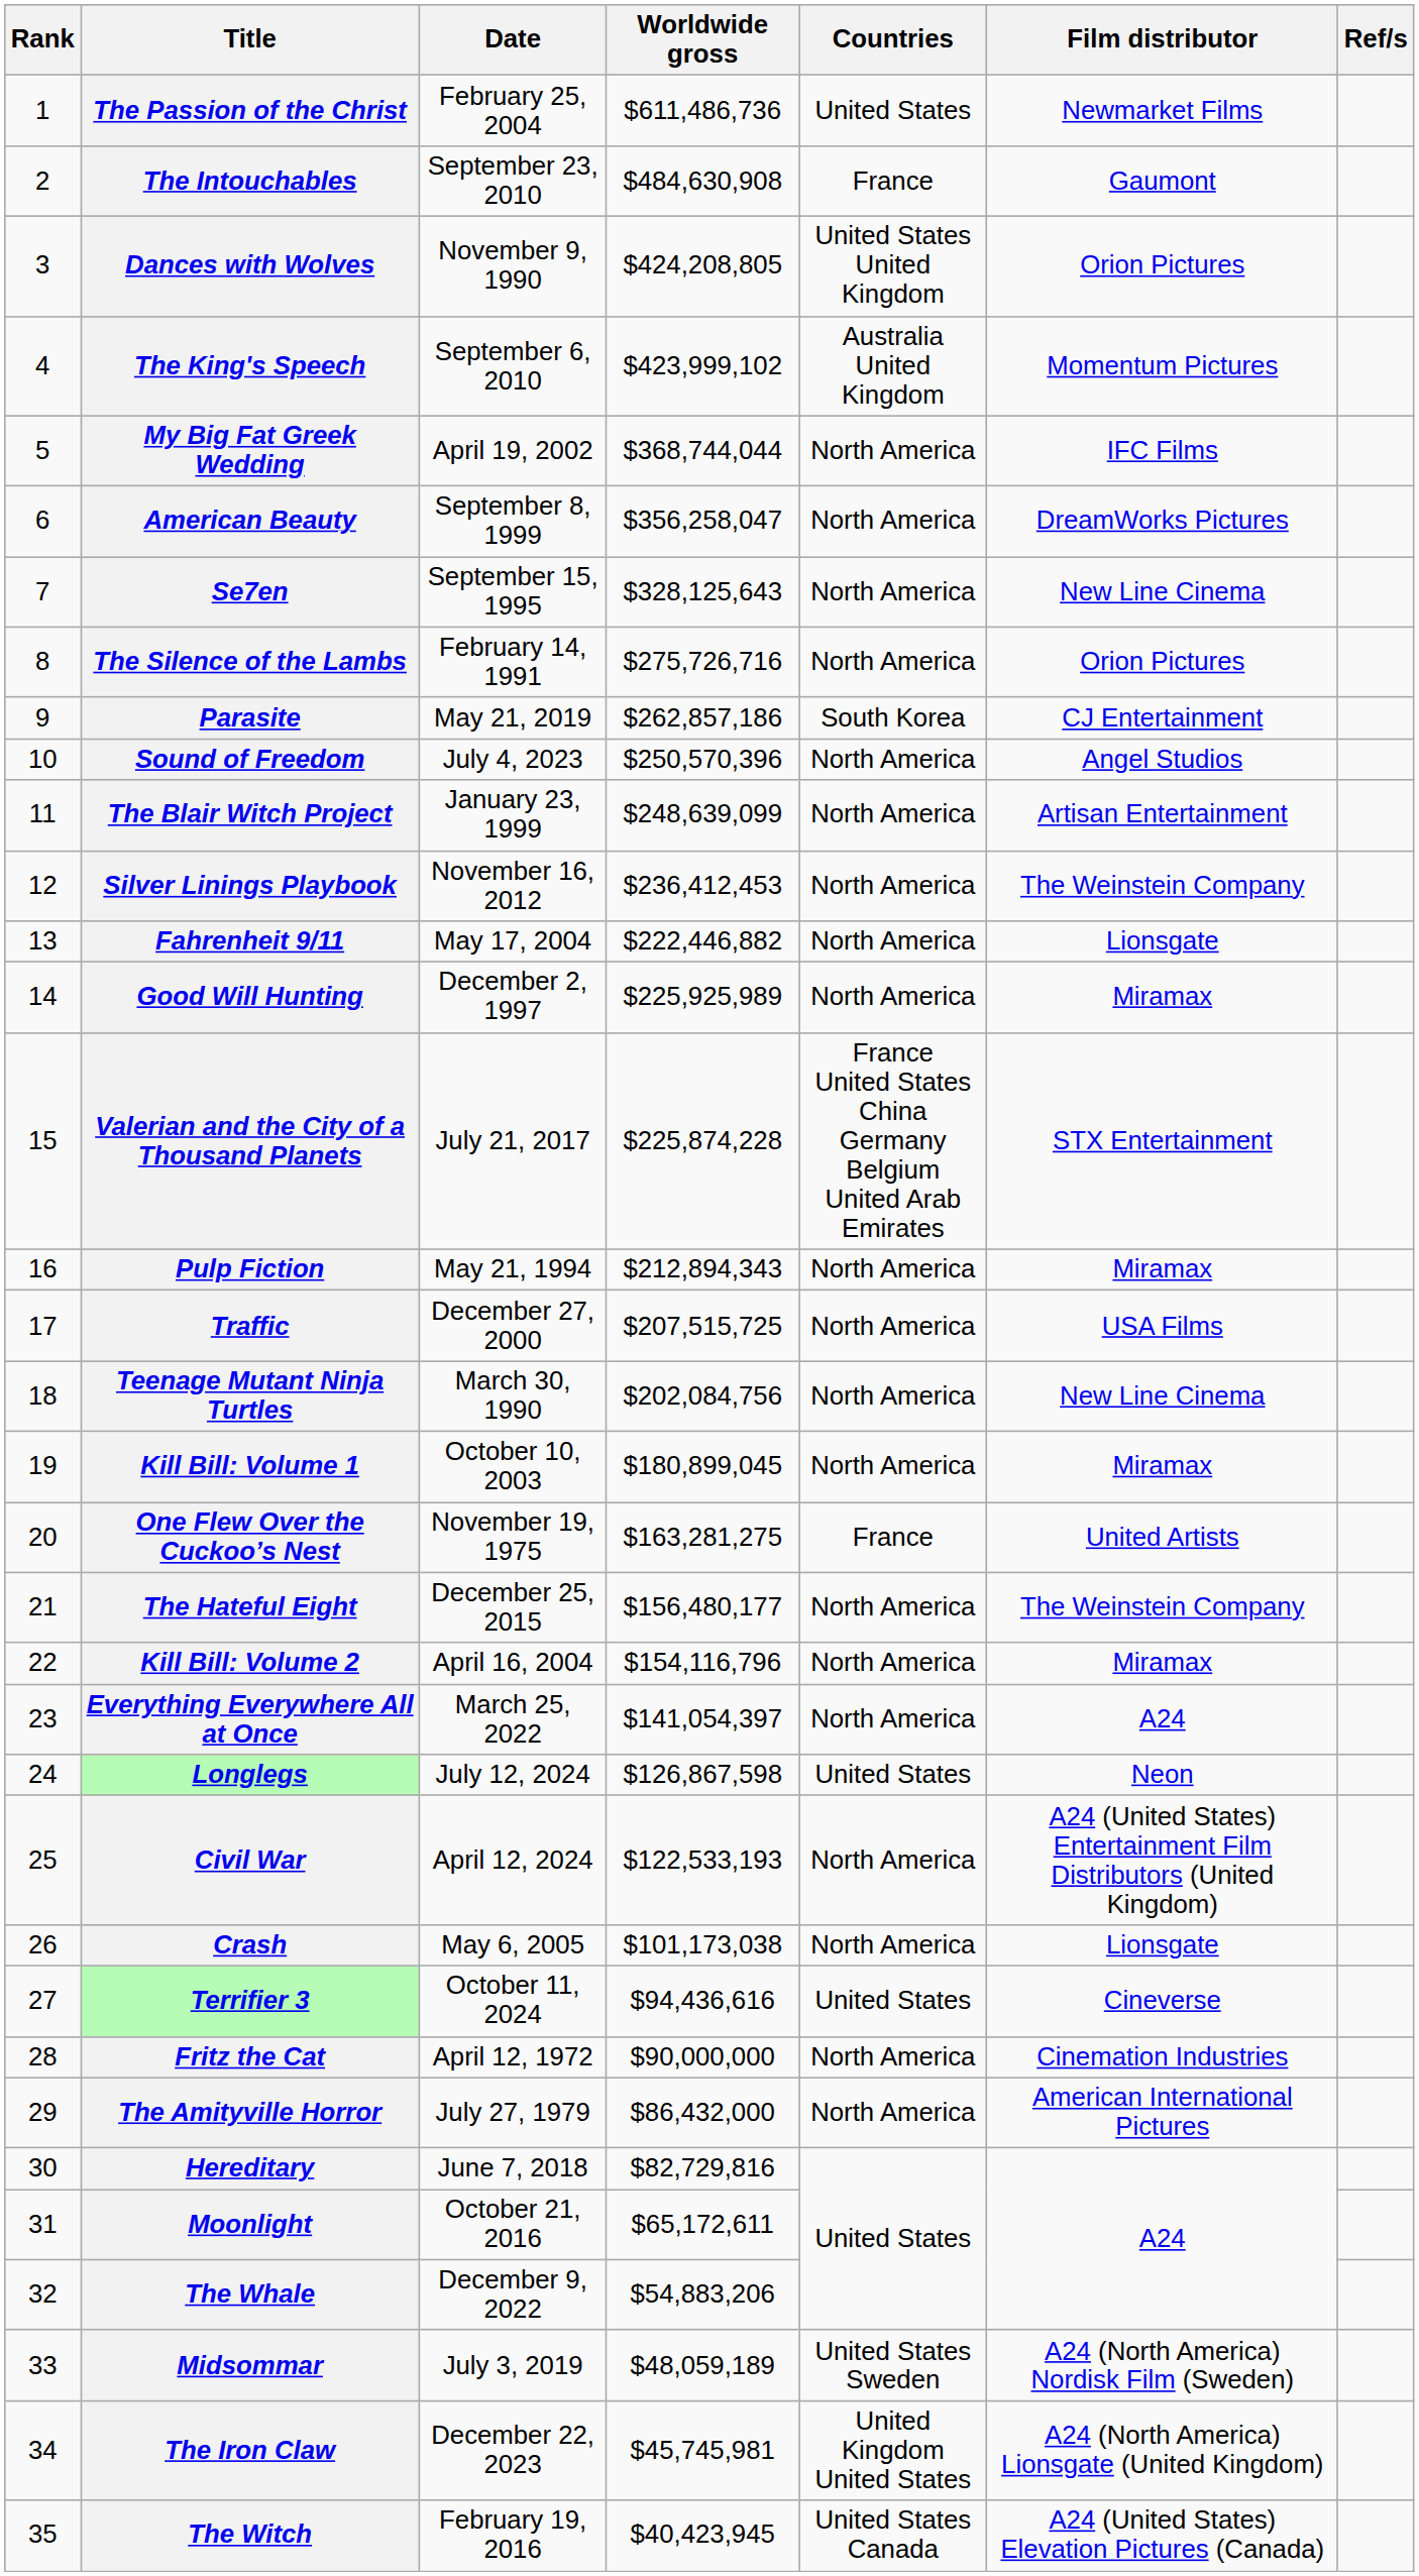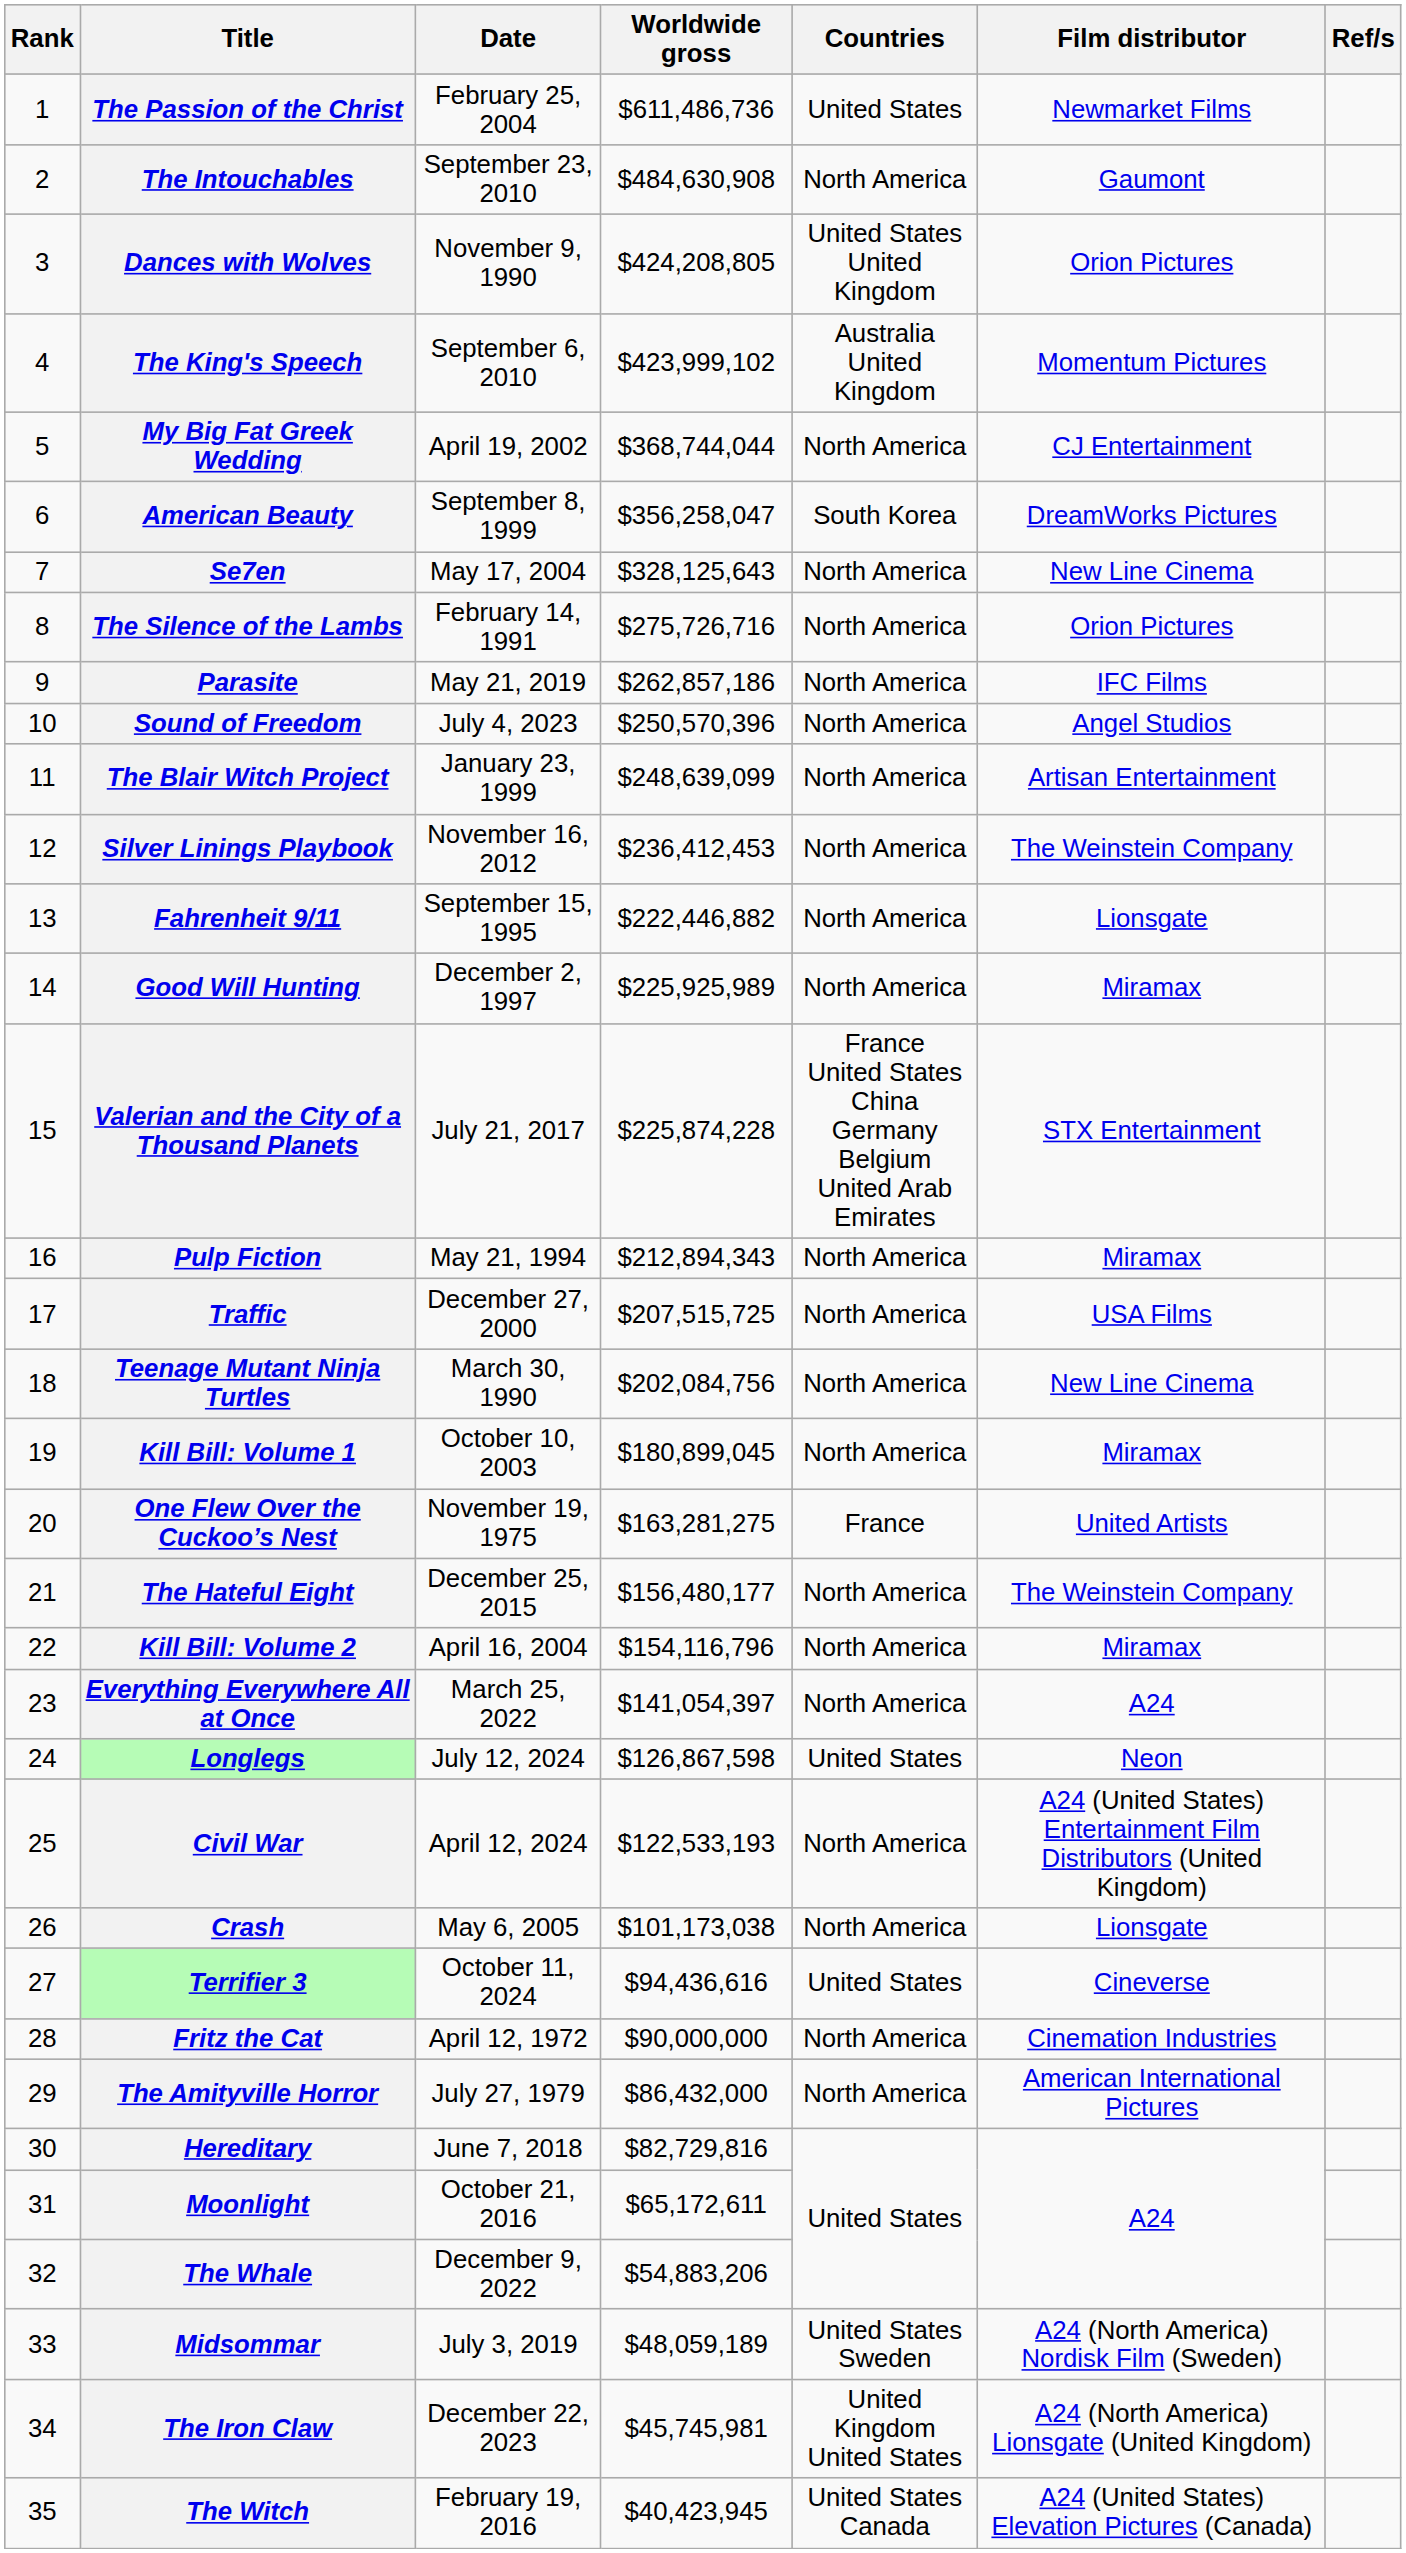 <table class="wikitable sortable" style="text-align:center">
 <tr>
 <th>Rank</th>
 <th>Title</th>
 <th>Date</th>
 <th>Worldwide gross</th>
 <th>Countries</th>
 <th>Film distributor</th>
 <th>Ref/s</th>
 </tr>
 <tr>
 <td>1</td>
 <th scope="row"><em><a href='#'>The Passion of the Christ</a></em></th>
 <td>February 25, 2004</td>
 <td>$611,486,736</td>
 <td>United States</td>
 <td><a href='#'>Newmarket Films</a></td>
 <td></td>
 </tr>
 <tr>
 <td>2</td>
 <th scope="row"><em><a href='#'>The Intouchables</a></em></th>
 <td>September 23, 2010</td>
 <td>$484,630,908</td>
-<td>France</td>
+<td>North America</td>
 <td><a href='#'>Gaumont</a></td>
 <td></td>
 </tr>
 <tr>
 <td>3</td>
 <th scope="row"><em><a href='#'>Dances with Wolves</a></em></th>
 <td>November 9, 1990</td>
 <td>$424,208,805</td>
 <td>United States<br>United Kingdom</td>
 <td><a href='#'>Orion Pictures</a></td>
 <td></td>
 </tr>
 <tr>
 <td>4</td>
 <th scope="row"><em><a href='#'>The King's Speech</a></em></th>
 <td>September 6, 2010</td>
 <td>$423,999,102</td>
 <td>Australia<br>United Kingdom</td>
 <td><a href='#'>Momentum Pictures</a></td>
 <td></td>
 </tr>
 <tr>
 <td>5</td>
 <th scope="row"><em><a href='#'>My Big Fat Greek Wedding</a></em></th>
 <td>April 19, 2002</td>
 <td>$368,744,044</td>
 <td>North America</td>
-<td><a href='#'>IFC Films</a></td>
+<td><a href='#'>CJ Entertainment</a></td>
 <td></td>
 </tr>
 <tr>
 <td>6</td>
 <th scope="row"><em><a href='#'>American Beauty</a></em></th>
 <td>September 8, 1999</td>
 <td>$356,258,047</td>
-<td>North America</td>
+<td>South Korea</td>
 <td><a href='#'>DreamWorks Pictures</a></td>
 <td></td>
 </tr>
 <tr>
 <td>7</td>
 <th scope="row"><a href='#'><em>Se7en</em></a></th>
-<td>September 15, 1995</td>
+<td>May 17, 2004</td>
 <td>$328,125,643</td>
 <td>North America</td>
 <td><a href='#'>New Line Cinema</a></td>
 <td></td>
 </tr>
 <tr>
 <td>8</td>
 <th scope="row"><em><a href='#'>The Silence of the Lambs</a></em></th>
 <td>February 14, 1991</td>
 <td>$275,726,716</td>
 <td>North America</td>
 <td><a href='#'>Orion Pictures</a></td>
 <td></td>
 </tr>
 <tr>
 <td>9</td>
 <th scope="row"><em><a href='#'>Parasite</a></em></th>
 <td>May 21, 2019</td>
 <td>$262,857,186</td>
-<td>South Korea</td>
-<td><a href='#'>CJ Entertainment</a></td>
+<td>North America</td>
+<td><a href='#'>IFC Films</a></td>
 <td></td>
 </tr>
 <tr>
 <td>10</td>
 <th scope="row"><em><a href='#'>Sound of Freedom</a></em></th>
 <td>July 4, 2023</td>
 <td>$250,570,396</td>
 <td>North America</td>
 <td><a href='#'>Angel Studios</a></td>
 <td></td>
 </tr>
 <tr>
 <td>11</td>
 <th scope="row"><em><a href='#'>The Blair Witch Project</a></em></th>
 <td>January 23, 1999</td>
 <td>$248,639,099</td>
 <td>North America</td>
 <td><a href='#'>Artisan Entertainment</a></td>
 <td></td>
 </tr>
 <tr>
 <td>12</td>
 <th scope="row"><em><a href='#'>Silver Linings Playbook</a></em></th>
 <td>November 16, 2012</td>
 <td>$236,412,453</td>
 <td>North America</td>
 <td><a href='#'>The Weinstein Company</a></td>
 <td></td>
 </tr>
 <tr>
 <td>13</td>
 <th scope="row"><em><a href='#'>Fahrenheit 9/11</a></em></th>
-<td>May 17, 2004</td>
+<td>September 15, 1995</td>
 <td>$222,446,882</td>
 <td>North America</td>
 <td><a href='#'>Lionsgate</a></td>
 <td></td>
 </tr>
 <tr>
 <td>14</td>
 <th scope="row"><em><a href='#'>Good Will Hunting</a></em></th>
 <td>December 2, 1997</td>
 <td>$225,925,989</td>
 <td>North America</td>
 <td><a href='#'>Miramax</a></td>
 <td></td>
 </tr>
 <tr>
 <td>15</td>
 <th scope="row"><em><a href='#'>Valerian and the City of a Thousand Planets</a></em></th>
 <td>July 21, 2017</td>
 <td>$225,874,228</td>
 <td>France<br>United States<br>China<br>Germany<br>Belgium<br>United Arab Emirates</td>
 <td><a href='#'>STX Entertainment</a></td>
 <td></td>
 </tr>
 <tr>
 <td>16</td>
 <th scope="row"><em><a href='#'>Pulp Fiction</a></em></th>
 <td>May 21, 1994</td>
 <td>$212,894,343</td>
 <td>North America</td>
 <td><a href='#'>Miramax</a></td>
 <td></td>
 </tr>
 <tr>
 <td>17</td>
 <th scope="row"><a href='#'><em>Traffic</em></a></th>
 <td>December 27, 2000</td>
 <td>$207,515,725</td>
 <td>North America</td>
 <td><a href='#'>USA Films</a></td>
 <td></td>
 </tr>
 <tr>
 <td>18</td>
 <th><em><a href='#'>Teenage Mutant Ninja Turtles</a></em></th>
 <td>March 30, 1990</td>
 <td>$202,084,756</td>
 <td>North America</td>
 <td><a href='#'>New Line Cinema</a></td>
 <td></td>
 </tr>
 <tr>
 <td>19</td>
 <th scope="row"><em><a href='#'>Kill Bill: Volume 1</a></em></th>
 <td>October 10, 2003</td>
 <td>$180,899,045</td>
 <td>North America</td>
 <td><a href='#'>Miramax</a></td>
 <td></td>
 </tr>
 <tr>
 <td>20</td>
 <th scope="row"><em><a href='#'>One Flew Over the Cuckoo’s Nest</a></em></th>
 <td>November 19, 1975</td>
 <td>$163,281,275</td>
 <td>France</td>
 <td><a href='#'>United Artists</a></td>
 <td></td>
 </tr>
 <tr>
 <td>21</td>
 <th scope="row"><em><a href='#'>The Hateful Eight</a></em></th>
 <td>December 25, 2015</td>
 <td>$156,480,177</td>
 <td>North America</td>
 <td><a href='#'>The Weinstein Company</a></td>
 <td></td>
 </tr>
 <tr>
 <td>22</td>
 <th scope="row"><em><a href='#'>Kill Bill: Volume 2</a></em></th>
 <td>April 16, 2004</td>
 <td>$154,116,796</td>
 <td>North America</td>
 <td><a href='#'>Miramax</a></td>
 <td></td>
 </tr>
 <tr>
 <td>23</td>
 <th scope="row"><em><a href='#'>Everything Everywhere All at Once</a></em></th>
 <td>March 25, 2022</td>
 <td>$141,054,397</td>
 <td>North America</td>
 <td><a href='#'>A24</a></td>
 <td></td>
 </tr>
 <tr>
 <td>24</td>
 <th scope="row" style="background:#b6fcb6;"><em><a href='#'>Longlegs</a></em> </th>
 <td>July 12, 2024</td>
 <td>$126,867,598</td>
 <td>United States</td>
 <td><a href='#'>Neon</a></td>
 <td></td>
 </tr>
 <tr>
 <td>25</td>
 <th scope="row"><em><a href='#'>Civil War</a></em></th>
 <td>April 12, 2024</td>
 <td>$122,533,193</td>
 <td>North America</td>
 <td><a href='#'>A24</a> (United States)<br><a href='#'>Entertainment Film Distributors</a> (United Kingdom)</td>
 <td></td>
 </tr>
 <tr>
 <td>26</td>
 <th scope="row"><em><a href='#'>Crash</a></em></th>
 <td>May 6, 2005</td>
 <td>$101,173,038</td>
 <td>North America</td>
 <td><a href='#'>Lionsgate</a></td>
 <td></td>
 </tr>
 <tr>
 <td>27</td>
 <th scope="row" style="background:#b6fcb6;"><em><a href='#'>Terrifier 3</a></em> </th>
 <td>October 11, 2024</td>
 <td>$94,436,616</td>
 <td>United States</td>
 <td><a href='#'>Cineverse</a></td>
 <td></td>
 </tr>
 <tr>
 <td>28</td>
 <th scope="row"><em><a href='#'>Fritz the Cat</a></em></th>
 <td>April 12, 1972</td>
 <td>$90,000,000</td>
 <td>North America</td>
 <td><a href='#'>Cinemation Industries</a></td>
 <td></td>
 </tr>
 <tr>
 <td>29</td>
 <th><em><a href='#'>The Amityville Horror</a></em></th>
 <td>July 27, 1979</td>
 <td>$86,432,000</td>
 <td>North America</td>
 <td><a href='#'>American International Pictures</a></td>
 <td></td>
 </tr>
 <tr>
 <td>30</td>
 <th scope="row"><em><a href='#'>Hereditary</a></em></th>
 <td>June 7, 2018</td>
 <td>$82,729,816</td>
 <td rowspan="3">United States</td>
 <td rowspan="3"><a href='#'>A24</a></td>
 <td></td>
 </tr>
 <tr>
 <td>31</td>
 <th scope="row"><em><a href='#'>Moonlight</a></em></th>
 <td>October 21, 2016</td>
 <td>$65,172,611</td>
 <td></td>
 </tr>
 <tr>
 <td>32</td>
 <th scope="row"><em><a href='#'>The Whale</a></em></th>
 <td>December 9, 2022</td>
 <td>$54,883,206</td>
 <td></td>
 </tr>
 <tr>
 <td>33</td>
 <th scope="row"><em><a href='#'>Midsommar</a></em></th>
 <td>July 3, 2019</td>
 <td>$48,059,189</td>
 <td>United States<br>Sweden</td>
 <td><a href='#'>A24</a> (North America)<br><a href='#'>Nordisk Film</a> (Sweden)</td>
 <td></td>
 </tr>
 <tr>
 <td>34</td>
 <th scope="row"><em><a href='#'>The Iron Claw</a></em></th>
 <td>December 22, 2023</td>
 <td>$45,745,981</td>
 <td>United Kingdom<br>United States</td>
 <td><a href='#'>A24</a> (North America)<br><a href='#'>Lionsgate</a> (United Kingdom)</td>
 <td></td>
 </tr>
 <tr>
 <td>35</td>
 <th scope="row"><em><a href='#'>The Witch</a></em></th>
 <td>February 19, 2016</td>
 <td>$40,423,945</td>
 <td>United States<br>Canada</td>
 <td><a href='#'>A24</a> (United States)<br><a href='#'>Elevation Pictures</a> (Canada)</td>
 <td></td>
 </tr>
 </table>
